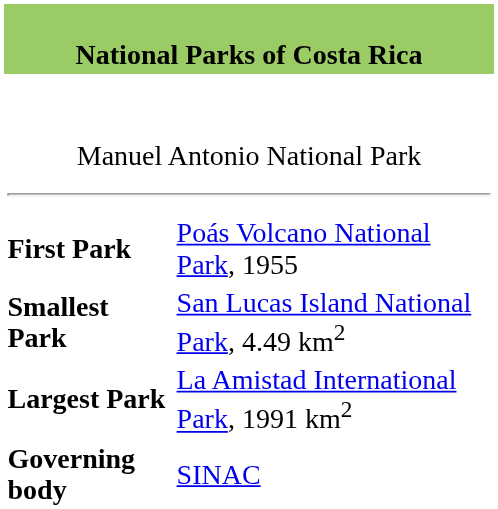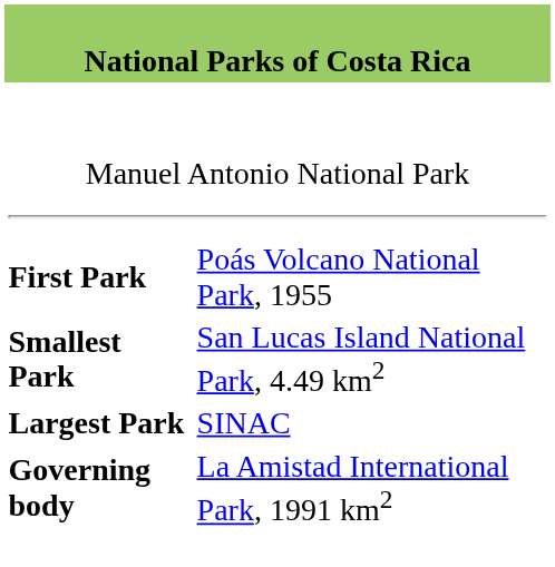 <table class="toccolours" border=0 cellpadding=2 cellspacing=0 width=280px align=right style="margin-left:0.5em">
 <tr>
 <td style="background:#9BCB65;" align="center" colspan=2><br><span><strong>National Parks of Costa Rica</strong></span></td>
 </tr>
 <tr>
 <td align="center" colspan=10><br><br>Manuel Antonio National Park</td>
 </tr>
 <tr>
 <td colspan="2"><hr></td>
 </tr>
 <tr>
 <td><strong>First Park</strong></td>
 <td><a href='#'>Poás Volcano National Park</a>, 1955</td>
 </tr>
 <tr>
 <td><strong>Smallest Park</strong></td>
 <td><a href='#'>San Lucas Island National Park</a>, 4.49 km<sup>2</sup></td>
 </tr>
 <tr>
 <td><strong>Largest Park</strong></td>
-<td><a href='#'>La Amistad International Park</a>, 1991 km<sup>2</sup></td>
+<td><a href='#'>SINAC</a></td>
 </tr>
 <tr>
 <td><strong>Governing body</strong></td>
-<td><a href='#'>SINAC</a></td>
+<td><a href='#'>La Amistad International Park</a>, 1991 km<sup>2</sup></td>
 </tr>
 </table>
